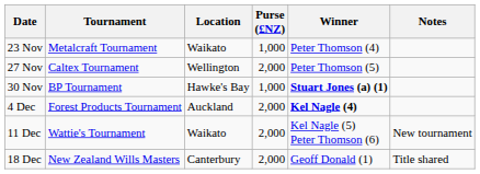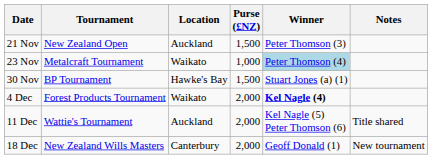 <table class="wikitable" style="font-size:95%">
 <tr>
 <th>Date</th>
 <th>Tournament</th>
 <th>Location</th>
 <th>Purse<br>(<a href='#'>£NZ</a>)</th>
 <th>Winner</th>
 <th>Notes</th>
 </tr>
 <tr>
+<td>21 Nov</td>
+<td><a href='#'>New Zealand Open</a></td>
+<td>Auckland</td>
+<td align=right>1,500</td>
+<td> <a href='#'>Peter Thomson</a> (3)</td>
+<td></td>
+</tr>
+<tr>
 <td>23 Nov</td>
 <td><a href='#'>Metalcraft Tournament</a></td>
 <td>Waikato</td>
 <td align=right>1,000</td>
-<td> <a href='#'>Peter Thomson</a> (4)</td>
-<td></td>
-</tr>
-<tr>
-<td>27 Nov</td>
-<td><a href='#'>Caltex Tournament</a></td>
-<td>Wellington</td>
-<td align=right>2,000</td>
-<td> <a href='#'>Peter Thomson</a> (5)</td>
+<td style="background: lightblue;"> <a href='#'>Peter Thomson</a> (4)</td>
 <td></td>
 </tr>
 <tr>
 <td>30 Nov</td>
 <td><a href='#'>BP Tournament</a></td>
 <td>Hawke's Bay</td>
-<td align=right>1,000</td>
-<td><strong> <a href='#'>Stuart Jones</a> (a) (1)</strong></td>
+<td align=right>1,500</td>
+<td> <a href='#'>Stuart Jones</a> (a) (1)</td>
 <td></td>
 </tr>
 <tr>
 <td>4 Dec</td>
 <td><a href='#'>Forest Products Tournament</a></td>
-<td>Auckland</td>
+<td>Waikato</td>
 <td align=right>2,000</td>
 <td><strong> <a href='#'>Kel Nagle</a> (4)</strong></td>
 <td></td>
 </tr>
 <tr>
 <td>11 Dec</td>
 <td><a href='#'>Wattie's Tournament</a></td>
-<td>Waikato</td>
+<td>Auckland</td>
 <td align=right>2,000</td>
 <td> <a href='#'>Kel Nagle</a> (5)<br> <a href='#'>Peter Thomson</a> (6)</td>
-<td>New tournament</td>
+<td>Title shared</td>
 </tr>
 <tr>
 <td>18 Dec</td>
 <td><a href='#'>New Zealand Wills Masters</a></td>
 <td>Canterbury</td>
 <td align=right>2,000</td>
 <td> <a href='#'>Geoff Donald</a> (1)</td>
-<td>Title shared</td>
+<td>New tournament</td>
 </tr>
 </table>
